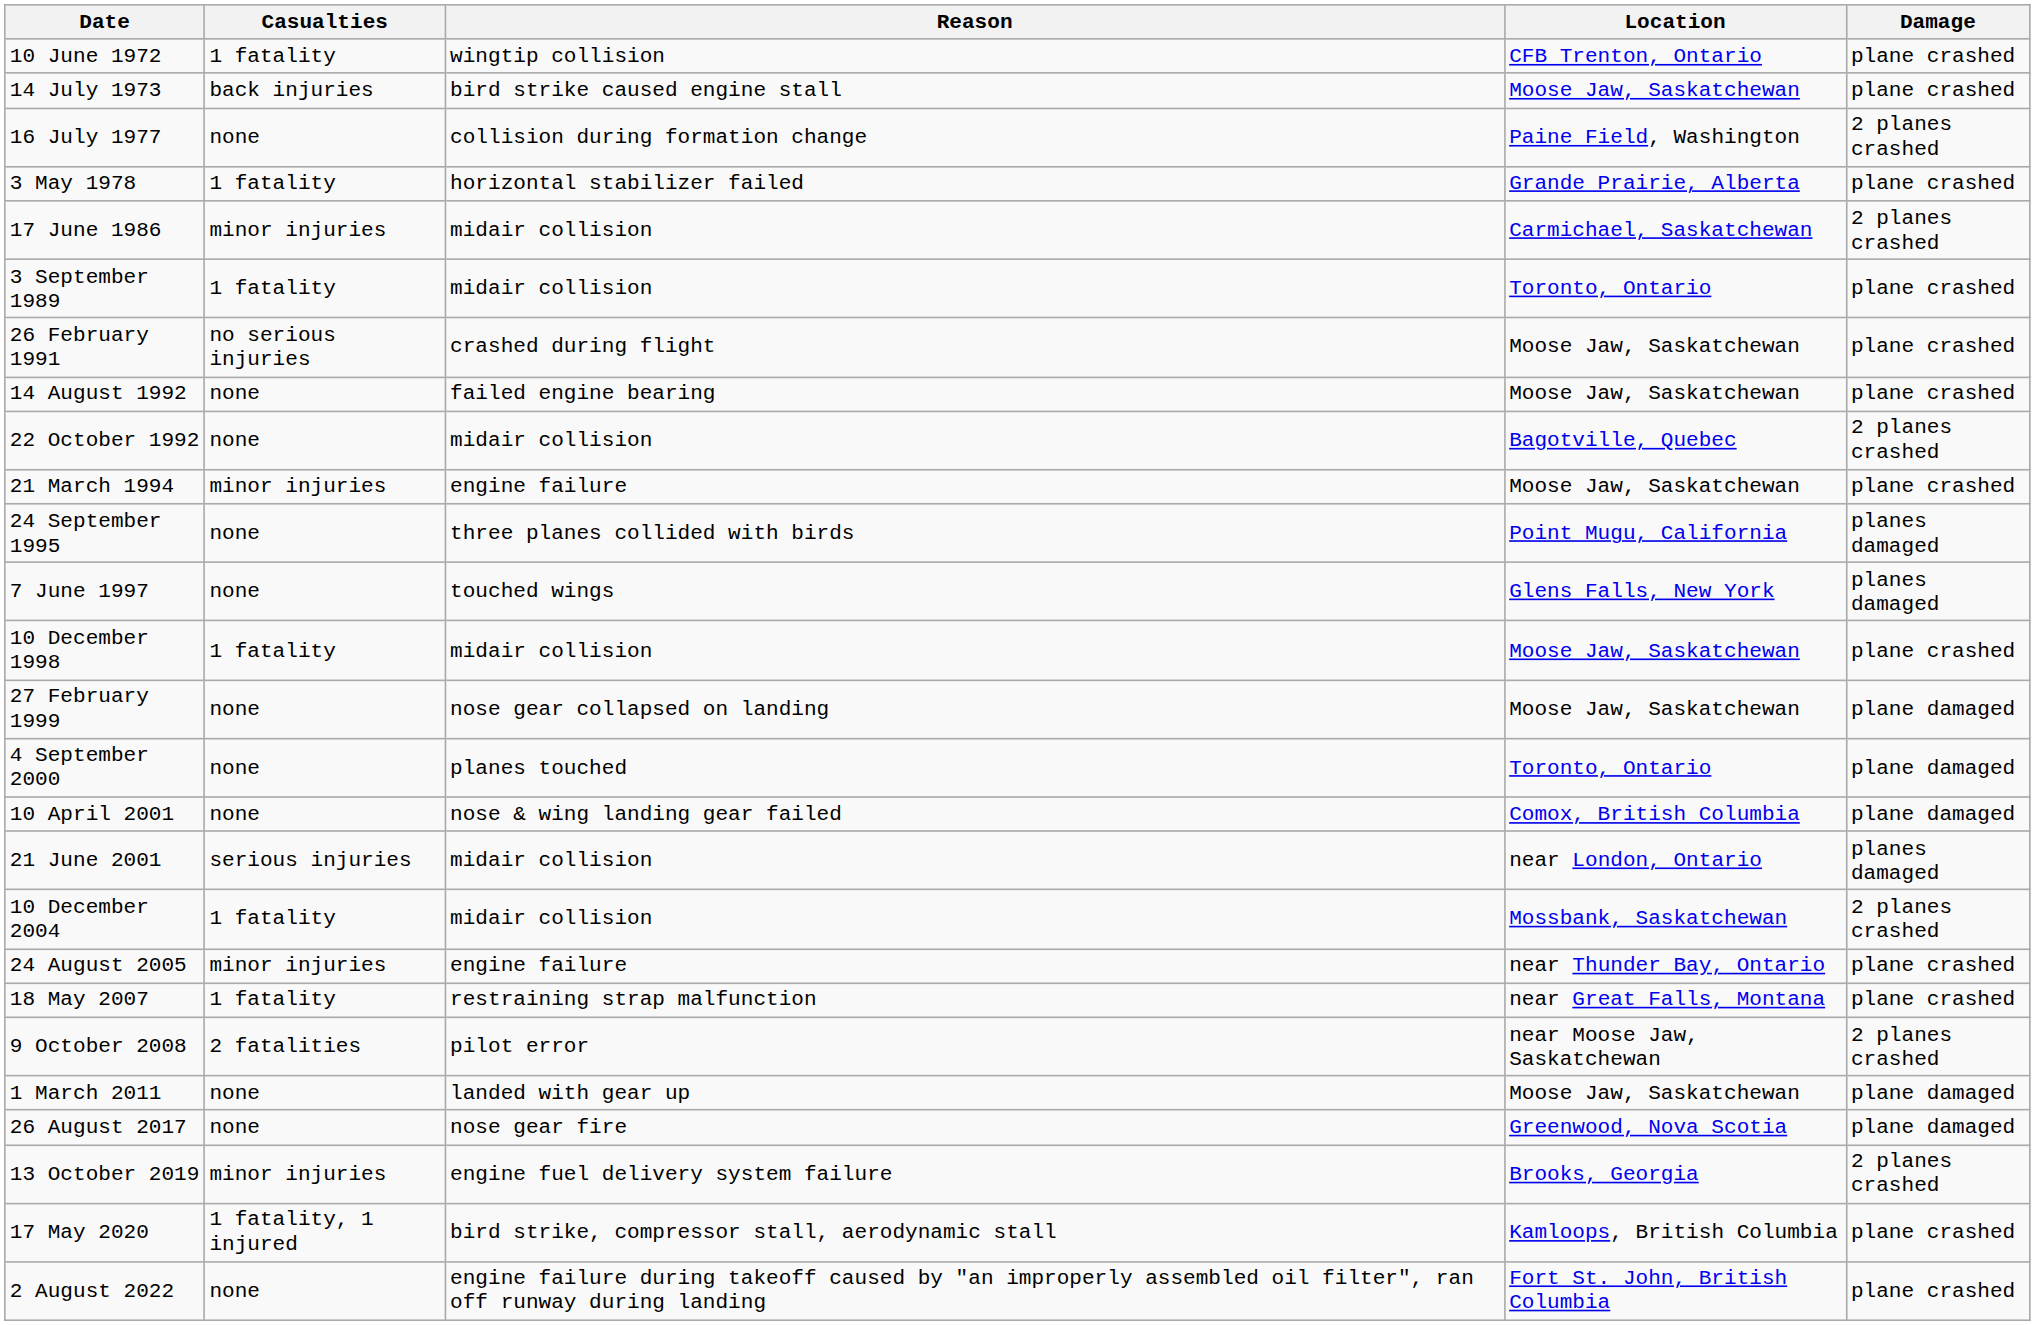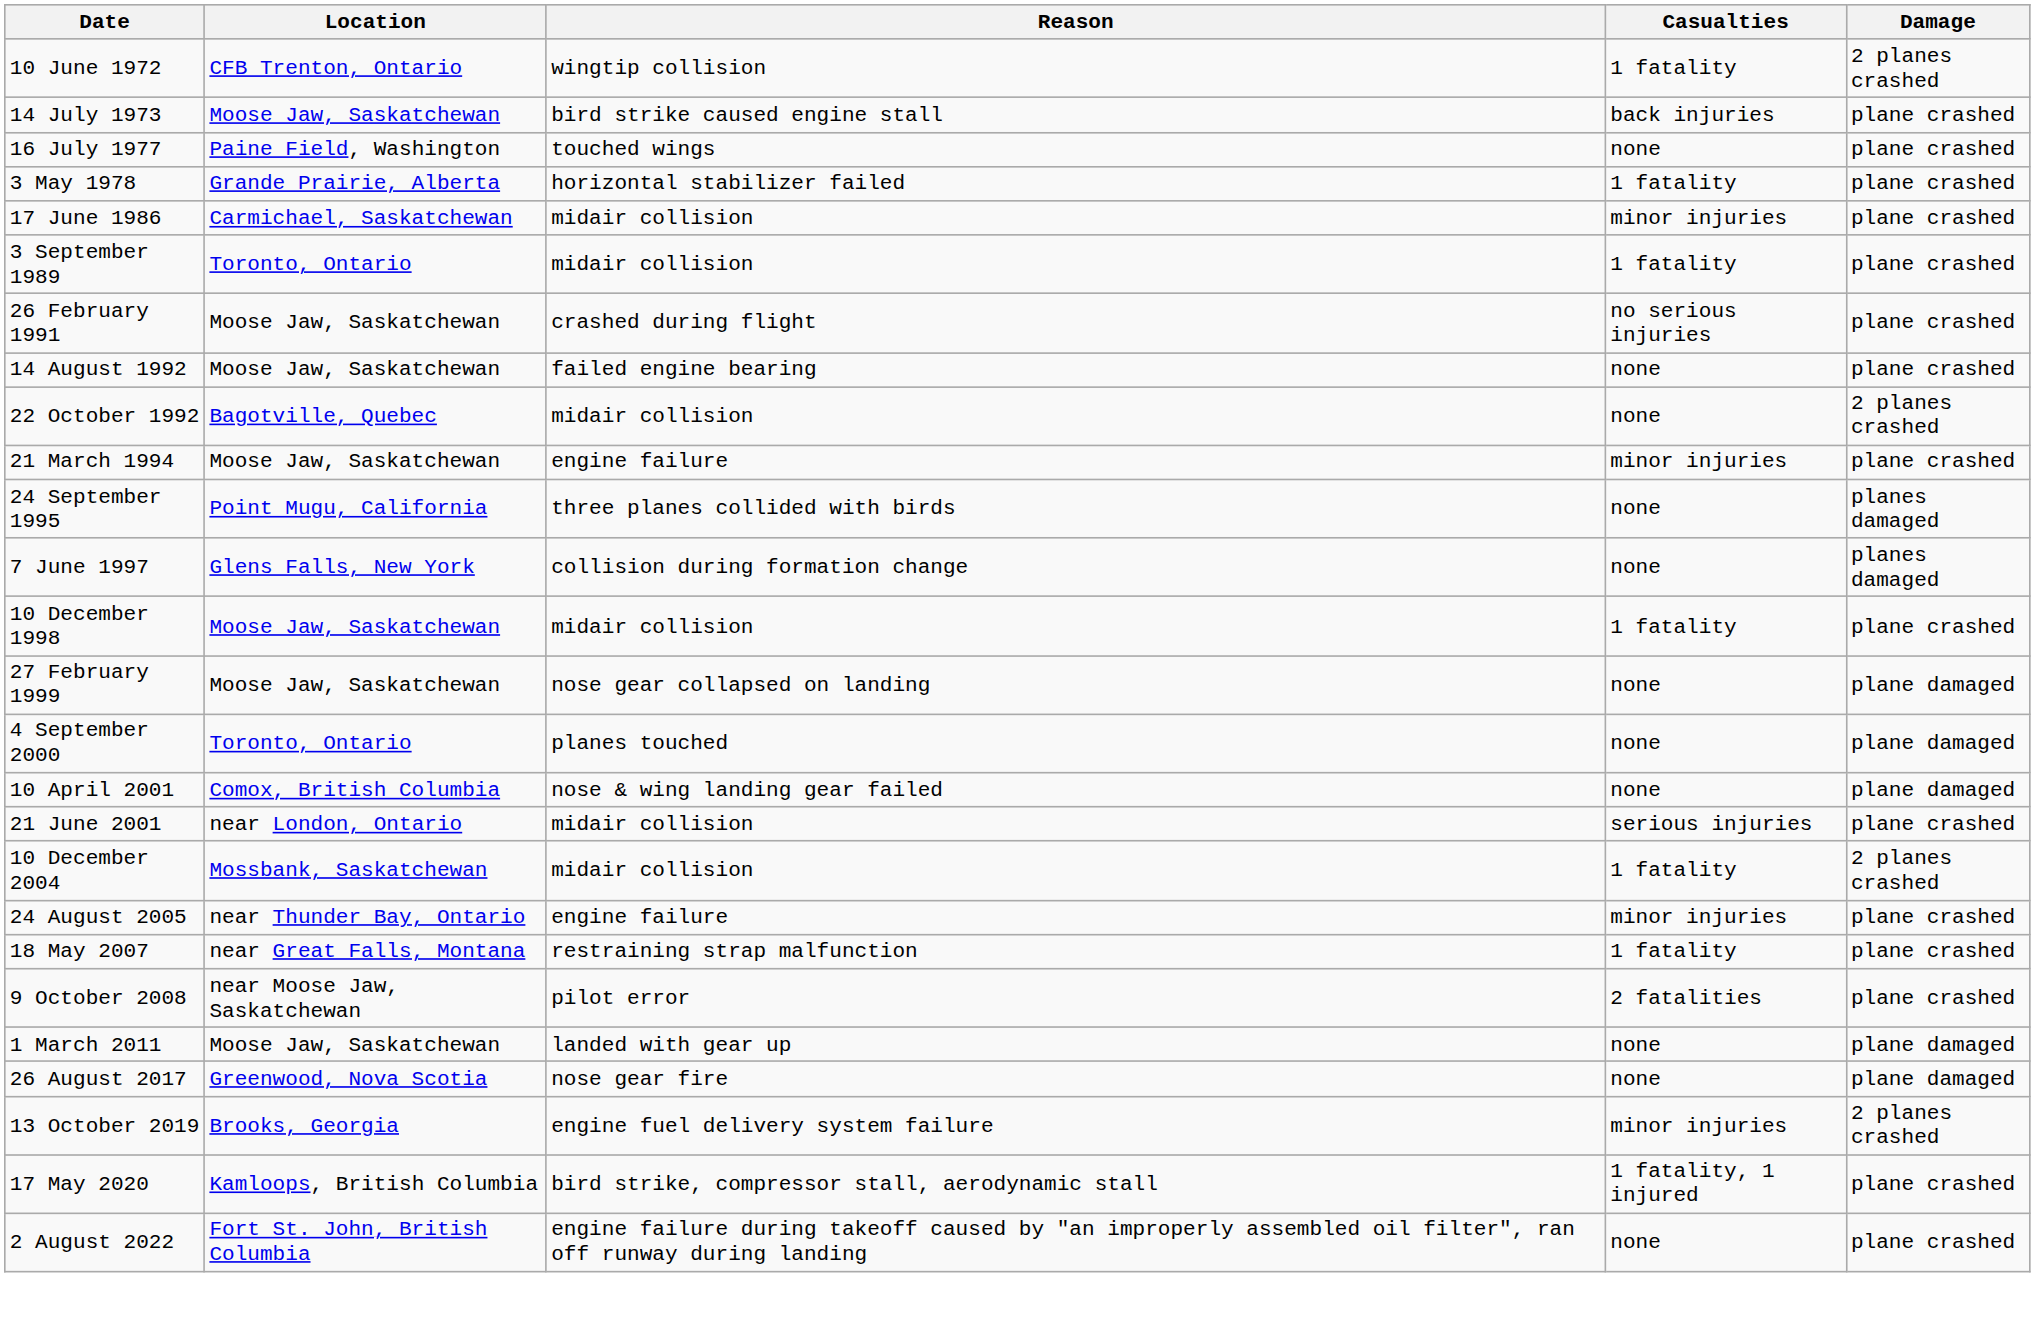 <table class="wikitable sortable">
 <tr>
 <th>Date</th>
+<th>Location</th>
+<th>Reason</th>
 <th>Casualties</th>
-<th>Reason</th>
-<th>Location</th>
 <th>Damage</th>
 </tr>
 <tr>
 <td>10 June 1972</td>
+<td><a href='#'>CFB Trenton, Ontario</a></td>
+<td>wingtip collision</td>
 <td>1 fatality</td>
-<td>wingtip collision</td>
-<td><a href='#'>CFB Trenton, Ontario</a></td>
-<td>plane crashed</td>
+<td>2 planes crashed</td>
 </tr>
 <tr>
 <td>14 July 1973</td>
+<td><a href='#'>Moose Jaw, Saskatchewan</a></td>
+<td>bird strike caused engine stall</td>
 <td>back injuries</td>
-<td>bird strike caused engine stall</td>
-<td><a href='#'>Moose Jaw, Saskatchewan</a></td>
 <td>plane crashed</td>
 </tr>
 <tr>
 <td>16 July 1977</td>
+<td><a href='#'>Paine Field</a>, Washington</td>
+<td>touched wings</td>
 <td>none</td>
-<td>collision during formation change</td>
-<td><a href='#'>Paine Field</a>, Washington</td>
-<td>2 planes crashed</td>
+<td>plane crashed</td>
 </tr>
 <tr>
 <td>3 May 1978</td>
+<td><a href='#'>Grande Prairie, Alberta</a></td>
+<td>horizontal stabilizer failed</td>
 <td>1 fatality</td>
-<td>horizontal stabilizer failed</td>
-<td><a href='#'>Grande Prairie, Alberta</a></td>
 <td>plane crashed</td>
 </tr>
 <tr>
 <td>17 June 1986</td>
+<td><a href='#'>Carmichael, Saskatchewan</a></td>
+<td>midair collision</td>
 <td>minor injuries</td>
-<td>midair collision</td>
-<td><a href='#'>Carmichael, Saskatchewan</a></td>
-<td>2 planes crashed</td>
+<td>plane crashed</td>
 </tr>
 <tr>
 <td>3 September 1989</td>
+<td><a href='#'>Toronto, Ontario</a></td>
+<td>midair collision</td>
 <td>1 fatality</td>
-<td>midair collision</td>
-<td><a href='#'>Toronto, Ontario</a></td>
 <td>plane crashed</td>
 </tr>
 <tr>
 <td>26 February 1991</td>
+<td>Moose Jaw, Saskatchewan</td>
+<td>crashed during flight</td>
 <td>no serious injuries</td>
-<td>crashed during flight</td>
-<td>Moose Jaw, Saskatchewan</td>
 <td>plane crashed</td>
 </tr>
 <tr>
 <td>14 August 1992</td>
+<td>Moose Jaw, Saskatchewan</td>
+<td>failed engine bearing</td>
 <td>none</td>
-<td>failed engine bearing</td>
-<td>Moose Jaw, Saskatchewan</td>
 <td>plane crashed</td>
 </tr>
 <tr>
 <td>22 October 1992</td>
+<td><a href='#'>Bagotville, Quebec</a></td>
+<td>midair collision</td>
 <td>none</td>
-<td>midair collision</td>
-<td><a href='#'>Bagotville, Quebec</a></td>
 <td>2 planes crashed</td>
 </tr>
 <tr>
 <td>21 March 1994</td>
+<td>Moose Jaw, Saskatchewan</td>
+<td>engine failure</td>
 <td>minor injuries</td>
-<td>engine failure</td>
-<td>Moose Jaw, Saskatchewan</td>
 <td>plane crashed</td>
 </tr>
 <tr>
 <td>24 September 1995</td>
+<td><a href='#'>Point Mugu, California</a></td>
+<td>three planes collided with birds</td>
 <td>none</td>
-<td>three planes collided with birds</td>
-<td><a href='#'>Point Mugu, California</a></td>
 <td>planes damaged</td>
 </tr>
 <tr>
 <td>7 June 1997</td>
+<td><a href='#'>Glens Falls, New York</a></td>
+<td>collision during formation change</td>
 <td>none</td>
-<td>touched wings</td>
-<td><a href='#'>Glens Falls, New York</a></td>
 <td>planes damaged</td>
 </tr>
 <tr>
 <td>10 December 1998</td>
+<td><a href='#'>Moose Jaw, Saskatchewan</a></td>
+<td>midair collision</td>
 <td>1 fatality</td>
-<td>midair collision</td>
-<td><a href='#'>Moose Jaw, Saskatchewan</a></td>
 <td>plane crashed</td>
 </tr>
 <tr>
 <td>27 February 1999</td>
+<td>Moose Jaw, Saskatchewan</td>
+<td>nose gear collapsed on landing</td>
 <td>none</td>
-<td>nose gear collapsed on landing</td>
-<td>Moose Jaw, Saskatchewan</td>
 <td>plane damaged</td>
 </tr>
 <tr>
 <td>4 September 2000</td>
+<td><a href='#'>Toronto, Ontario</a></td>
+<td>planes touched</td>
 <td>none</td>
-<td>planes touched</td>
-<td><a href='#'>Toronto, Ontario</a></td>
 <td>plane damaged</td>
 </tr>
 <tr>
 <td>10 April 2001</td>
+<td><a href='#'>Comox, British Columbia</a></td>
+<td>nose & wing landing gear failed</td>
 <td>none</td>
-<td>nose & wing landing gear failed</td>
-<td><a href='#'>Comox, British Columbia</a></td>
 <td>plane damaged</td>
 </tr>
 <tr>
 <td>21 June 2001</td>
+<td>near <a href='#'>London, Ontario</a></td>
+<td>midair collision</td>
 <td>serious injuries</td>
-<td>midair collision</td>
-<td>near <a href='#'>London, Ontario</a></td>
-<td>planes damaged</td>
+<td>plane crashed</td>
 </tr>
 <tr>
 <td>10 December 2004</td>
+<td><a href='#'>Mossbank, Saskatchewan</a></td>
+<td>midair collision</td>
 <td>1 fatality</td>
-<td>midair collision</td>
-<td><a href='#'>Mossbank, Saskatchewan</a></td>
 <td>2 planes crashed</td>
 </tr>
 <tr>
 <td>24 August 2005</td>
+<td>near <a href='#'>Thunder Bay, Ontario</a></td>
+<td>engine failure</td>
 <td>minor injuries</td>
-<td>engine failure</td>
-<td>near <a href='#'>Thunder Bay, Ontario</a></td>
 <td>plane crashed</td>
 </tr>
 <tr>
 <td>18 May 2007</td>
+<td>near <a href='#'>Great Falls, Montana</a></td>
+<td>restraining strap malfunction</td>
 <td>1 fatality</td>
-<td>restraining strap malfunction</td>
-<td>near <a href='#'>Great Falls, Montana</a></td>
 <td>plane crashed</td>
 </tr>
 <tr>
 <td>9 October 2008</td>
+<td>near Moose Jaw, Saskatchewan</td>
+<td>pilot error</td>
 <td>2 fatalities</td>
-<td>pilot error</td>
-<td>near Moose Jaw, Saskatchewan</td>
-<td>2 planes crashed</td>
+<td>plane crashed</td>
 </tr>
 <tr>
 <td>1 March 2011</td>
+<td>Moose Jaw, Saskatchewan</td>
+<td>landed with gear up</td>
 <td>none</td>
-<td>landed with gear up</td>
-<td>Moose Jaw, Saskatchewan</td>
 <td>plane damaged</td>
 </tr>
 <tr>
 <td>26 August 2017</td>
+<td><a href='#'>Greenwood, Nova Scotia</a></td>
+<td>nose gear fire</td>
 <td>none</td>
-<td>nose gear fire</td>
-<td><a href='#'>Greenwood, Nova Scotia</a></td>
 <td>plane damaged</td>
 </tr>
 <tr>
 <td>13 October 2019</td>
+<td><a href='#'>Brooks, Georgia</a></td>
+<td>engine fuel delivery system failure</td>
 <td>minor injuries</td>
-<td>engine fuel delivery system failure</td>
-<td><a href='#'>Brooks, Georgia</a></td>
 <td>2 planes crashed</td>
 </tr>
 <tr>
 <td>17 May 2020</td>
+<td><a href='#'>Kamloops</a>, British Columbia</td>
+<td>bird strike, compressor stall, aerodynamic stall</td>
 <td>1 fatality, 1 injured</td>
-<td>bird strike, compressor stall, aerodynamic stall</td>
-<td><a href='#'>Kamloops</a>, British Columbia</td>
 <td>plane crashed</td>
 </tr>
 <tr>
 <td>2 August 2022</td>
+<td><a href='#'>Fort St. John, British Columbia</a></td>
+<td>engine failure during takeoff caused by "an improperly assembled oil filter", ran off runway during landing</td>
 <td>none</td>
-<td>engine failure during takeoff caused by "an improperly assembled oil filter", ran off runway during landing</td>
-<td><a href='#'>Fort St. John, British Columbia</a></td>
 <td>plane crashed</td>
 </tr>
 </table>
